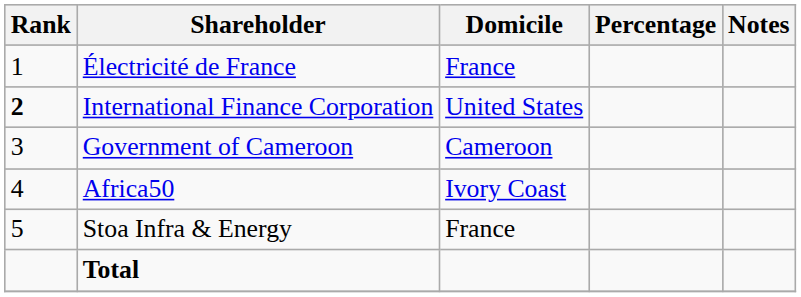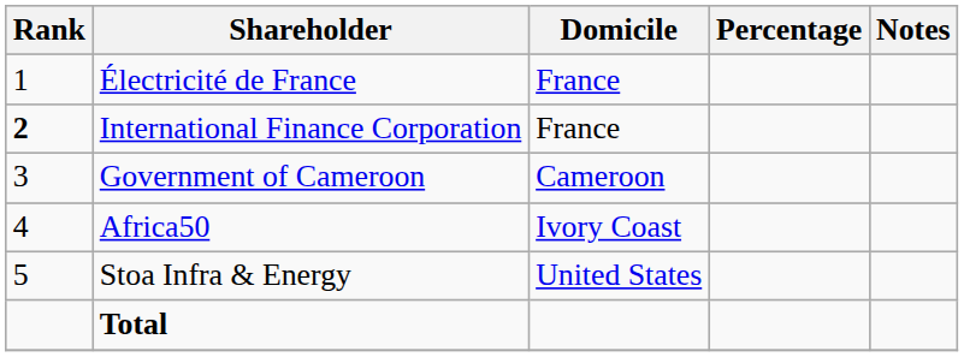 <table class="wikitable sortable">
 <tr>
 <th style="width:2em;">Rank</th>
 <th>Shareholder</th>
 <th>Domicile</th>
 <th>Percentage</th>
 <th>Notes</th>
 </tr>
 <tr>
 <td>1</td>
 <td><a href='#'>Électricité de France</a></td>
 <td><a href='#'>France</a></td>
 <td></td>
 <td></td>
 </tr>
 <tr>
 <td><strong>2</strong></td>
 <td><a href='#'>International Finance Corporation</a></td>
-<td><a href='#'>United States</a></td>
+<td>France</td>
 <td></td>
 <td></td>
 </tr>
 <tr>
 <td>3</td>
 <td><a href='#'>Government of Cameroon</a></td>
 <td><a href='#'>Cameroon</a></td>
 <td></td>
 <td></td>
 </tr>
 <tr>
 <td>4</td>
 <td><a href='#'>Africa50</a></td>
 <td><a href='#'>Ivory Coast</a></td>
 <td></td>
 <td></td>
 </tr>
 <tr>
 <td>5</td>
 <td>Stoa Infra & Energy</td>
-<td>France</td>
+<td><a href='#'>United States</a></td>
 <td></td>
 <td></td>
 </tr>
 <tr>
 <td></td>
 <td><strong>Total</strong></td>
 <td></td>
 <td></td>
 <td></td>
 </tr>
 <tr>
 </tr>
 </table>
